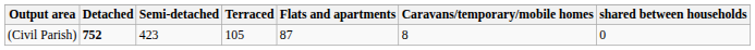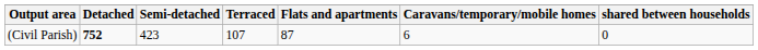 <table class="wikitable">
 <tr>
 </tr>
 <tr>
 <th>Output area</th>
 <th>Detached</th>
 <th>Semi-detached</th>
 <th>Terraced</th>
 <th>Flats and apartments</th>
 <th>Caravans/temporary/mobile homes</th>
 <th>shared between households</th>
 </tr>
 <tr>
 <td>(Civil Parish)</td>
 <td><strong>752</strong></td>
 <td>423</td>
-<td>105</td>
+<td>107</td>
 <td>87</td>
-<td>8</td>
+<td>6</td>
 <td>0</td>
 </tr>
 </table>
